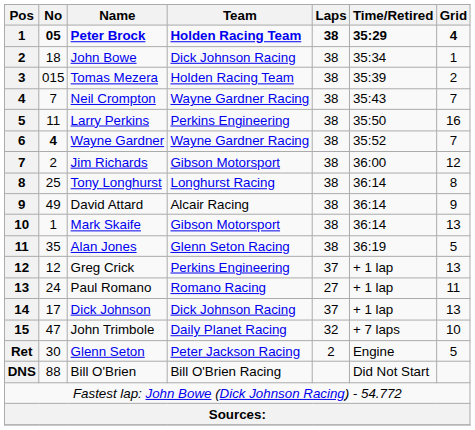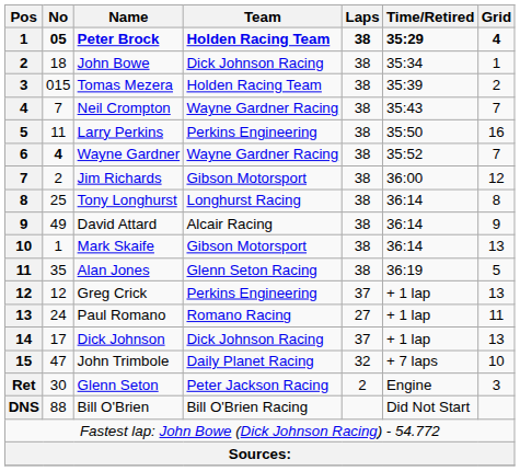 <table class="wikitable" style="font-size: 85%;">
 <tr>
 <th>Pos</th>
 <th>No</th>
 <th>Name</th>
 <th>Team</th>
 <th>Laps</th>
 <th>Time/Retired</th>
 <th>Grid</th>
 </tr>
 <tr>
 <th>1</th>
 <td align="center"><strong>05</strong></td>
 <td> <strong><a href='#'>Peter Brock</a></strong></td>
 <td><strong><a href='#'>Holden Racing Team</a></strong></td>
 <td align="center"><strong>38</strong></td>
 <td><strong>35:29</strong></td>
 <td align="center"><strong>4</strong></td>
 </tr>
 <tr>
 <th>2</th>
 <td align="center">18</td>
 <td> <a href='#'>John Bowe</a></td>
 <td><a href='#'>Dick Johnson Racing</a></td>
 <td align="center">38</td>
 <td>35:34</td>
 <td align="center">1</td>
 </tr>
 <tr>
 <th>3</th>
 <td align="center">015</td>
 <td> <a href='#'>Tomas Mezera</a></td>
 <td><a href='#'>Holden Racing Team</a></td>
 <td align="center">38</td>
 <td>35:39</td>
 <td align="center">2</td>
 </tr>
 <tr>
 <th>4</th>
 <td align="center">7</td>
 <td> <a href='#'>Neil Crompton</a></td>
 <td><a href='#'>Wayne Gardner Racing</a></td>
 <td align="center">38</td>
 <td>35:43</td>
 <td align="center">7</td>
 </tr>
 <tr>
 <th>5</th>
 <td align="center">11</td>
 <td> <a href='#'>Larry Perkins</a></td>
 <td><a href='#'>Perkins Engineering</a></td>
 <td align="center">38</td>
 <td>35:50</td>
 <td align="center">16</td>
 </tr>
 <tr>
 <th>6</th>
 <td align="center"><strong>4</strong></td>
 <td> <a href='#'>Wayne Gardner</a></td>
 <td><a href='#'>Wayne Gardner Racing</a></td>
 <td align="center">38</td>
 <td>35:52</td>
 <td align="center">7</td>
 </tr>
 <tr>
 <th>7</th>
 <td align="center">2</td>
 <td> <a href='#'>Jim Richards</a></td>
 <td><a href='#'>Gibson Motorsport</a></td>
 <td align="center">38</td>
 <td>36:00</td>
 <td align="center">12</td>
 </tr>
 <tr>
 <th>8</th>
 <td align="center">25</td>
 <td> <a href='#'>Tony Longhurst</a></td>
 <td><a href='#'>Longhurst Racing</a></td>
 <td align="center">38</td>
 <td>36:14</td>
 <td align="center">8</td>
 </tr>
 <tr>
 <th>9</th>
 <td align="center">49</td>
 <td> David Attard</td>
 <td>Alcair Racing</td>
 <td align="center">38</td>
 <td>36:14</td>
 <td align="center">9</td>
 </tr>
 <tr>
 <th>10</th>
 <td align="center">1</td>
 <td> <a href='#'>Mark Skaife</a></td>
 <td><a href='#'>Gibson Motorsport</a></td>
 <td align="center">38</td>
 <td>36:14</td>
 <td align="center">13</td>
 </tr>
 <tr>
 <th>11</th>
 <td align="center">35</td>
 <td> <a href='#'>Alan Jones</a></td>
 <td><a href='#'>Glenn Seton Racing</a></td>
 <td align="center">38</td>
 <td>36:19</td>
 <td align="center">5</td>
 </tr>
 <tr>
 <th>12</th>
 <td align="center">12</td>
 <td> Greg Crick</td>
 <td><a href='#'>Perkins Engineering</a></td>
 <td align="center">37</td>
 <td>+ 1 lap</td>
 <td align="center">13</td>
 </tr>
 <tr>
 <th>13</th>
 <td align="center">24</td>
 <td> Paul Romano</td>
 <td><a href='#'>Romano Racing</a></td>
 <td align="center">27</td>
 <td>+ 1 lap</td>
 <td align="center">11</td>
 </tr>
 <tr>
 <th>14</th>
 <td align="center">17</td>
 <td> <a href='#'>Dick Johnson</a></td>
 <td><a href='#'>Dick Johnson Racing</a></td>
 <td align="center">37</td>
 <td>+ 1 lap</td>
 <td align="center">13</td>
 </tr>
 <tr>
 <th>15</th>
 <td align="center">47</td>
 <td> John Trimbole</td>
 <td><a href='#'>Daily Planet Racing</a></td>
 <td align="center">32</td>
 <td>+ 7 laps</td>
 <td align="center">10</td>
 </tr>
 <tr>
 <th>Ret</th>
 <td align="center">30</td>
 <td> <a href='#'>Glenn Seton</a></td>
 <td><a href='#'>Peter Jackson Racing</a></td>
 <td align="center">2</td>
 <td>Engine</td>
-<td align="center">5</td>
+<td align="center">3</td>
 </tr>
 <tr>
 <th>DNS</th>
 <td align="center">88</td>
 <td> Bill O'Brien</td>
 <td>Bill O'Brien Racing</td>
 <td></td>
 <td>Did Not Start</td>
 <td></td>
 </tr>
 <tr>
 <td colspan="7" align="center"><em>Fastest lap: <a href='#'>John Bowe</a> (<a href='#'>Dick Johnson Racing</a>) - 54.772</em></td>
 </tr>
 <tr>
 <th colspan="7">Sources:</th>
 </tr>
 <tr>
 </tr>
 </table>
